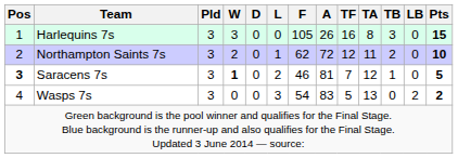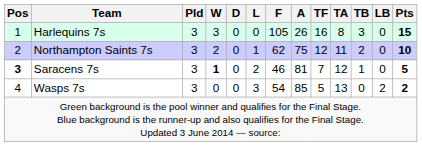 <table class="wikitable" style="text-align: center;">
 <tr>
 <th width="20">Pos</th>
 <th width="200">Team</th>
 <th width="20">Pld</th>
 <th width="20">W</th>
 <th width="20">D</th>
 <th width="20">L</th>
 <th width="20">F</th>
 <th width="20">A</th>
 <th width="20">TF</th>
 <th width="20">TA</th>
 <th width="20">TB</th>
 <th width="20">LB</th>
 <th width="20">Pts</th>
 </tr>
 <tr bgcolor=#d8ffeb>
 <td>1</td>
 <td align=left>Harlequins 7s</td>
 <td>3</td>
 <td>3</td>
 <td>0</td>
 <td>0</td>
 <td>105</td>
 <td>26</td>
 <td>16</td>
 <td>8</td>
 <td>3</td>
 <td>0</td>
 <td><strong>15</strong></td>
 </tr>
 <tr bgcolor=#ccccff>
 <td>2</td>
 <td align=left>Northampton Saints 7s</td>
 <td>3</td>
 <td>2</td>
 <td>0</td>
 <td>1</td>
 <td>62</td>
-<td>72</td>
+<td>75</td>
 <td>12</td>
 <td>11</td>
 <td>2</td>
 <td>0</td>
 <td><strong>10</strong></td>
 </tr>
 <tr bgcolor=#ffffff>
 <td><strong>3</strong></td>
 <td align=left>Saracens 7s</td>
 <td>3</td>
 <td><strong>1</strong></td>
 <td>0</td>
 <td>2</td>
 <td>46</td>
 <td>81</td>
 <td>7</td>
 <td>12</td>
 <td>1</td>
 <td>0</td>
 <td><strong>5</strong></td>
 </tr>
 <tr bgcolor=#ffffff>
 <td>4</td>
 <td align=left>Wasps 7s</td>
 <td>3</td>
 <td>0</td>
 <td>0</td>
 <td>3</td>
 <td>54</td>
-<td>83</td>
+<td>85</td>
 <td>5</td>
 <td>13</td>
 <td>0</td>
 <td>2</td>
 <td><strong>2</strong></td>
 </tr>
 <tr align=center>
 <td colspan="13" style="border:0px"><small>Green background is the pool winner and qualifies for the Final Stage.<br>Blue background is the runner-up and also qualifies for the Final Stage.<br>Updated 3 June 2014 — source: </small></td>
 </tr>
 </table>
